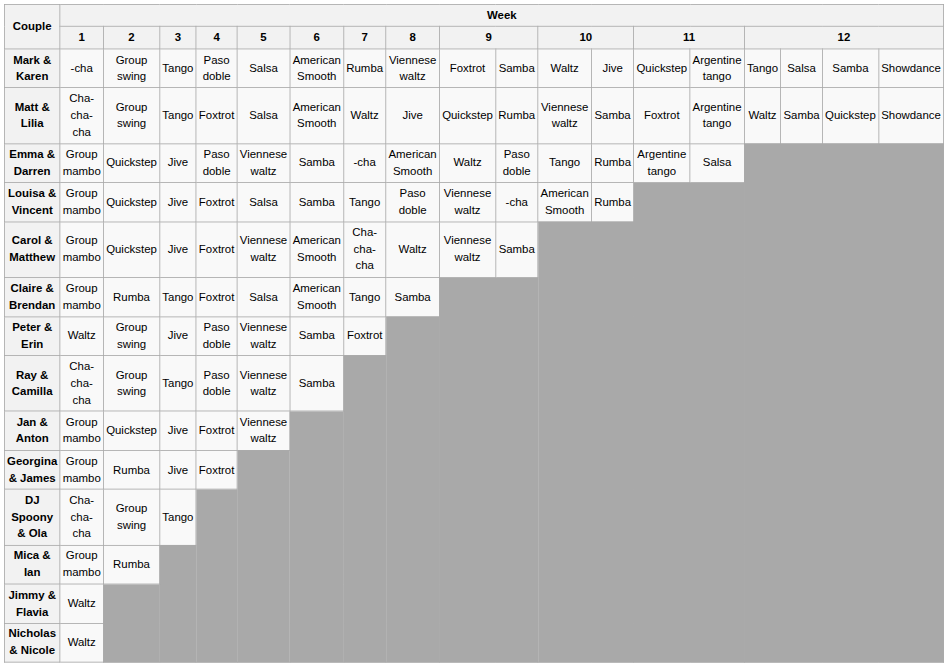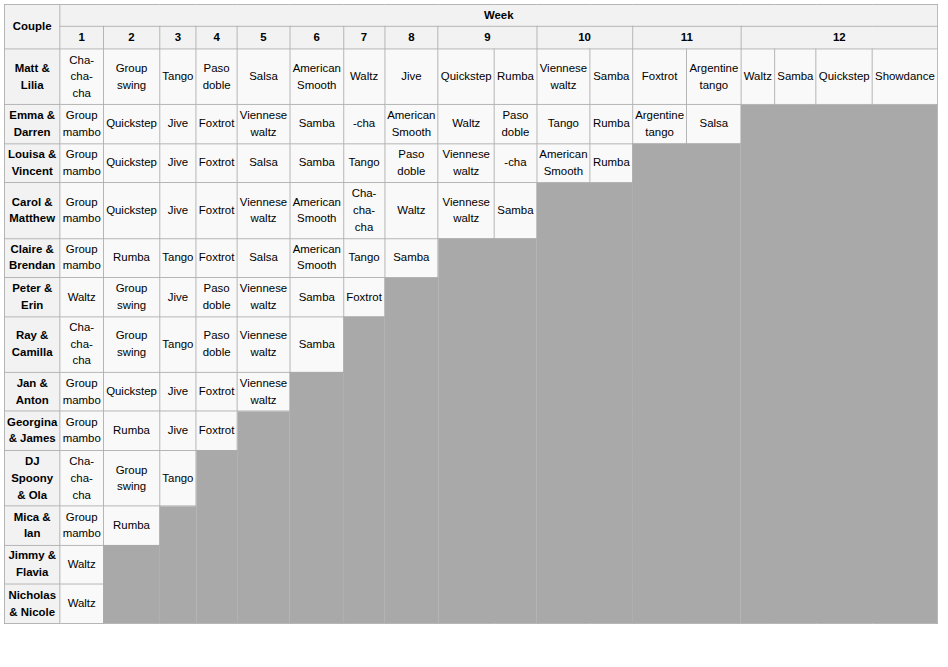 <table class="wikitable unsortable" style="text-align:center; font-size:85%; line-height:20px">
 <tr>
 <th rowspan="2">Couple</th>
 <th colspan="18">Week</th>
 </tr>
 <tr>
 <th scope="col">1</th>
 <th scope="col">2</th>
 <th scope="col">3</th>
 <th scope="col">4</th>
 <th scope="col">5</th>
 <th scope="col">6</th>
 <th scope="col">7</th>
 <th scope="col">8</th>
 <th scope="col" colspan=2>9</th>
 <th scope="col" colspan=2>10</th>
 <th scope="col" colspan=2>11</th>
 <th scope="col" colspan=4>12</th>
 </tr>
 <tr>
-<th scope="row">Mark & Karen</th>
-<td>-cha</td>
-<td>Group<br>swing</td>
-<td>Tango</td>
-<td>Paso doble</td>
-<td>Salsa</td>
-<td>American Smooth</td>
-<td>Rumba</td>
-<td>Viennese waltz</td>
-<td>Foxtrot</td>
-<td>Samba</td>
-<td>Waltz</td>
-<td>Jive</td>
-<td>Quickstep</td>
-<td>Argentine tango</td>
-<td>Tango</td>
-<td>Salsa</td>
-<td>Samba</td>
-<td>Showdance</td>
-</tr>
-<tr>
 <th scope="row">Matt & Lilia</th>
 <td>Cha-cha-cha</td>
 <td>Group<br>swing</td>
 <td>Tango</td>
-<td>Foxtrot</td>
+<td>Paso doble</td>
 <td>Salsa</td>
 <td>American Smooth</td>
 <td>Waltz</td>
 <td>Jive</td>
 <td>Quickstep</td>
 <td>Rumba</td>
 <td>Viennese waltz</td>
 <td>Samba</td>
 <td>Foxtrot</td>
 <td>Argentine tango</td>
 <td>Waltz</td>
 <td>Samba</td>
 <td>Quickstep</td>
 <td>Showdance</td>
 </tr>
 <tr>
 <th scope="row">Emma & Darren</th>
 <td>Group<br>mambo</td>
 <td>Quickstep</td>
 <td>Jive</td>
-<td>Paso doble</td>
+<td>Foxtrot</td>
 <td>Viennese waltz</td>
 <td>Samba</td>
 <td>-cha</td>
 <td>American Smooth</td>
 <td>Waltz</td>
 <td>Paso doble</td>
 <td>Tango</td>
 <td>Rumba</td>
 <td>Argentine tango</td>
 <td>Salsa</td>
 <td colspan="4" rowspan="12" bgcolor="darkgray"></td>
 </tr>
 <tr>
 <th scope="row">Louisa & Vincent</th>
 <td>Group<br>mambo</td>
 <td>Quickstep</td>
 <td>Jive</td>
 <td>Foxtrot</td>
 <td>Salsa</td>
 <td>Samba</td>
 <td>Tango</td>
 <td>Paso doble</td>
 <td>Viennese waltz</td>
 <td>-cha</td>
 <td>American Smooth</td>
 <td>Rumba</td>
 <td colspan="2" rowspan="11" bgcolor="darkgray"></td>
 </tr>
 <tr>
 <th scope="row">Carol & Matthew</th>
 <td>Group<br>mambo</td>
 <td>Quickstep</td>
 <td>Jive</td>
 <td>Foxtrot</td>
 <td>Viennese waltz</td>
 <td>American Smooth</td>
 <td>Cha-cha-cha</td>
 <td>Waltz</td>
 <td>Viennese waltz</td>
 <td>Samba</td>
 <td colspan="2" rowspan="10" bgcolor="darkgray"></td>
 </tr>
 <tr>
 <th scope="row">Claire & Brendan</th>
 <td>Group<br>mambo</td>
 <td>Rumba</td>
 <td>Tango</td>
 <td>Foxtrot</td>
 <td>Salsa</td>
 <td>American Smooth</td>
 <td>Tango</td>
 <td>Samba</td>
 <td colspan="2" rowspan="9" bgcolor="darkgray"></td>
 </tr>
 <tr>
 <th scope="row">Peter & Erin</th>
 <td>Waltz</td>
 <td>Group<br>swing</td>
 <td>Jive</td>
 <td>Paso doble</td>
 <td>Viennese waltz</td>
 <td>Samba</td>
 <td>Foxtrot</td>
 <td rowspan="8" bgcolor="darkgray"></td>
 </tr>
 <tr>
 <th scope="row">Ray & Camilla</th>
 <td>Cha-cha-cha</td>
 <td>Group<br>swing</td>
 <td>Tango</td>
 <td>Paso doble</td>
 <td>Viennese waltz</td>
 <td>Samba</td>
 <td rowspan="7" bgcolor="darkgray"></td>
 </tr>
 <tr>
 <th scope="row">Jan & Anton</th>
 <td>Group<br>mambo</td>
 <td>Quickstep</td>
 <td>Jive</td>
 <td>Foxtrot</td>
 <td>Viennese waltz</td>
 <td rowspan="6" bgcolor="darkgray"></td>
 </tr>
 <tr>
 <th scope="row">Georgina & James</th>
 <td>Group<br>mambo</td>
 <td>Rumba</td>
 <td>Jive</td>
 <td>Foxtrot</td>
 <td rowspan="5" bgcolor="darkgray"></td>
 </tr>
 <tr>
 <th scope="row">DJ Spoony & Ola</th>
 <td>Cha-cha-cha</td>
 <td>Group<br>swing</td>
 <td>Tango</td>
 <td rowspan="4" bgcolor="darkgray"></td>
 </tr>
 <tr>
 <th scope="row">Mica & Ian</th>
 <td>Group<br>mambo</td>
 <td>Rumba</td>
 <td rowspan="3" bgcolor="darkgray"></td>
 </tr>
 <tr>
 <th scope="row">Jimmy & Flavia</th>
 <td>Waltz</td>
 <td rowspan="2" bgcolor="darkgray"></td>
 </tr>
 <tr>
 <th scope="row">Nicholas & Nicole</th>
 <td>Waltz</td>
 </tr>
 </table>
